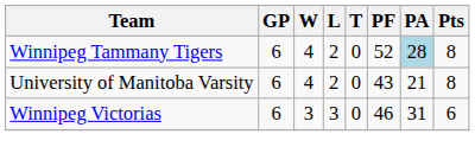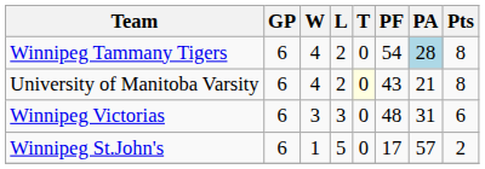 <table class="wikitable">
 <tr>
 <th>Team</th>
 <th>GP</th>
 <th>W</th>
 <th>L</th>
 <th>T</th>
 <th>PF</th>
 <th>PA</th>
 <th>Pts</th>
 </tr>
 <tr align="center">
 <td align="left"><a href='#'>Winnipeg Tammany Tigers</a></td>
 <td>6</td>
 <td>4</td>
 <td>2</td>
 <td>0</td>
-<td>52</td>
+<td>54</td>
 <td style="background: lightblue;">28</td>
 <td>8</td>
 </tr>
 <tr align="center">
 <td align="left">University of Manitoba Varsity</td>
 <td>6</td>
 <td>4</td>
 <td>2</td>
-<td>0</td>
+<td style="background: lightyellow;">0</td>
 <td>43</td>
 <td>21</td>
 <td>8</td>
 </tr>
 <tr align="center">
 <td align="left"><a href='#'>Winnipeg Victorias</a></td>
 <td>6</td>
 <td>3</td>
 <td>3</td>
 <td>0</td>
-<td>46</td>
+<td>48</td>
 <td>31</td>
 <td>6</td>
 </tr>
 <tr align="center">
+<td align="left"><a href='#'>Winnipeg St.John's</a></td>
+<td>6</td>
+<td>1</td>
+<td>5</td>
+<td>0</td>
+<td>17</td>
+<td>57</td>
+<td>2</td>
+</tr>
+<tr align="center">
 </tr>
 </table>
